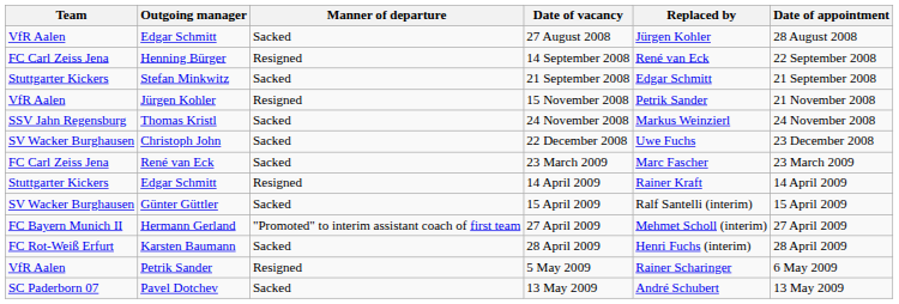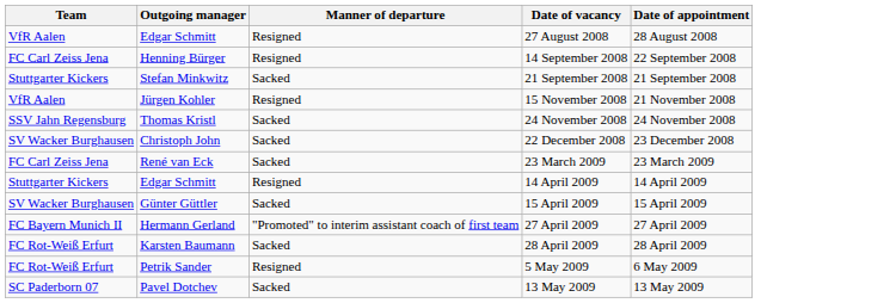 <table class="wikitable">
 <tr>
 <th>Team</th>
 <th>Outgoing manager</th>
 <th>Manner of departure</th>
 <th>Date of vacancy</th>
-<th>Replaced by</th>
 <th>Date of appointment</th>
 </tr>
 <tr>
 <td><a href='#'>VfR Aalen</a></td>
 <td> <a href='#'>Edgar Schmitt</a></td>
-<td>Sacked</td>
+<td>Resigned</td>
 <td>27 August 2008</td>
-<td> <a href='#'>Jürgen Kohler</a></td>
 <td>28 August 2008</td>
 </tr>
 <tr>
 <td><a href='#'>FC Carl Zeiss Jena</a></td>
 <td> <a href='#'>Henning Bürger</a></td>
 <td>Resigned</td>
 <td>14 September 2008</td>
-<td> <a href='#'>René van Eck</a></td>
 <td>22 September 2008</td>
 </tr>
 <tr>
 <td><a href='#'>Stuttgarter Kickers</a></td>
 <td> <a href='#'>Stefan Minkwitz</a></td>
 <td>Sacked</td>
 <td>21 September 2008</td>
-<td> <a href='#'>Edgar Schmitt</a></td>
 <td>21 September 2008</td>
 </tr>
 <tr>
 <td><a href='#'>VfR Aalen</a></td>
 <td> <a href='#'>Jürgen Kohler</a></td>
 <td>Resigned</td>
 <td>15 November 2008</td>
-<td> <a href='#'>Petrik Sander</a></td>
 <td>21 November 2008</td>
 </tr>
 <tr>
 <td><a href='#'>SSV Jahn Regensburg</a></td>
 <td> <a href='#'>Thomas Kristl</a></td>
 <td>Sacked</td>
 <td>24 November 2008</td>
-<td> <a href='#'>Markus Weinzierl</a></td>
 <td>24 November 2008</td>
 </tr>
 <tr>
 <td><a href='#'>SV Wacker Burghausen</a></td>
 <td> <a href='#'>Christoph John</a></td>
 <td>Sacked</td>
 <td>22 December 2008</td>
-<td> <a href='#'>Uwe Fuchs</a></td>
 <td>23 December 2008</td>
 </tr>
 <tr>
 <td><a href='#'>FC Carl Zeiss Jena</a></td>
 <td> <a href='#'>René van Eck</a></td>
 <td>Sacked</td>
 <td>23 March 2009</td>
-<td> <a href='#'>Marc Fascher</a></td>
 <td>23 March 2009</td>
 </tr>
 <tr>
 <td><a href='#'>Stuttgarter Kickers</a></td>
 <td> <a href='#'>Edgar Schmitt</a></td>
 <td>Resigned</td>
 <td>14 April 2009</td>
-<td> <a href='#'>Rainer Kraft</a></td>
 <td>14 April 2009</td>
 </tr>
 <tr>
 <td><a href='#'>SV Wacker Burghausen</a></td>
 <td> <a href='#'>Günter Güttler</a></td>
 <td>Sacked</td>
 <td>15 April 2009</td>
-<td> Ralf Santelli (interim)</td>
 <td>15 April 2009</td>
 </tr>
 <tr>
 <td><a href='#'>FC Bayern Munich II</a></td>
 <td> <a href='#'>Hermann Gerland</a></td>
 <td>"Promoted" to interim assistant coach of <a href='#'>first team</a></td>
 <td>27 April 2009</td>
-<td> <a href='#'>Mehmet Scholl</a> (interim)</td>
 <td>27 April 2009</td>
 </tr>
 <tr>
 <td><a href='#'>FC Rot-Weiß Erfurt</a></td>
 <td> <a href='#'>Karsten Baumann</a></td>
 <td>Sacked</td>
 <td>28 April 2009</td>
-<td> <a href='#'>Henri Fuchs</a> (interim)</td>
 <td>28 April 2009</td>
 </tr>
 <tr>
-<td><a href='#'>VfR Aalen</a></td>
+<td><a href='#'>FC Rot-Weiß Erfurt</a></td>
 <td> <a href='#'>Petrik Sander</a></td>
 <td>Resigned</td>
 <td>5 May 2009</td>
-<td> <a href='#'>Rainer Scharinger</a></td>
 <td>6 May 2009</td>
 </tr>
 <tr>
 <td><a href='#'>SC Paderborn 07</a></td>
 <td> <a href='#'>Pavel Dotchev</a></td>
 <td>Sacked</td>
 <td>13 May 2009</td>
-<td> <a href='#'>André Schubert</a></td>
 <td>13 May 2009</td>
 </tr>
 </table>
